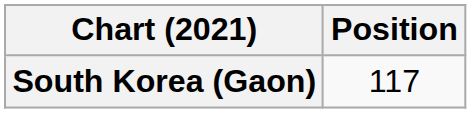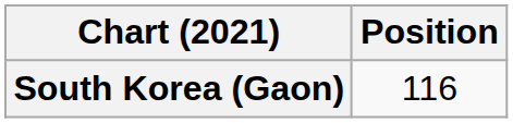 <table class="wikitable plainrowheaders" style="text-align:center">
 <tr>
 <th>Chart (2021)</th>
 <th>Position</th>
 </tr>
 <tr>
 <th scope="row">South Korea (Gaon)</th>
-<td>117</td>
+<td>116</td>
 </tr>
 </table>
